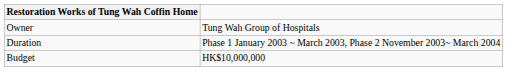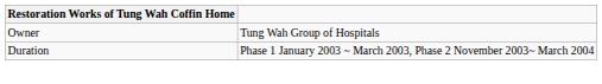 <table class="wikitable">
 <tr>
 <th>Restoration Works of Tung Wah Coffin Home</th>
 </tr>
 <tr>
 <td>Owner</td>
 <td>Tung Wah Group of Hospitals</td>
 </tr>
 <tr>
 <td>Duration</td>
 <td>Phase 1 January 2003 ~ March 2003, Phase 2 November 2003~ March 2004</td>
 </tr>
-<tr>
-<td>Budget</td>
-<td>HK$10,000,000</td>
-</tr>
 </table>
